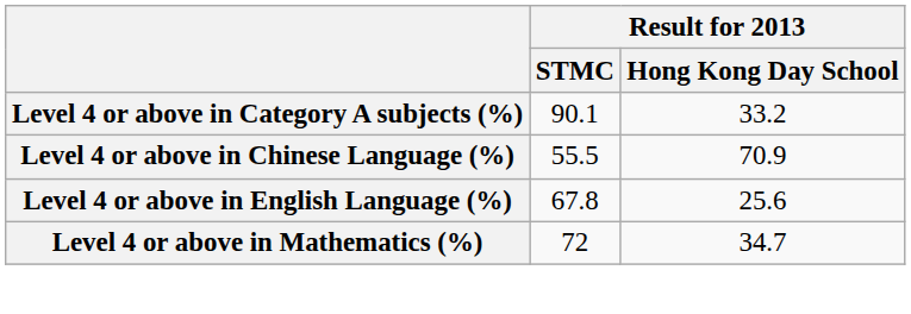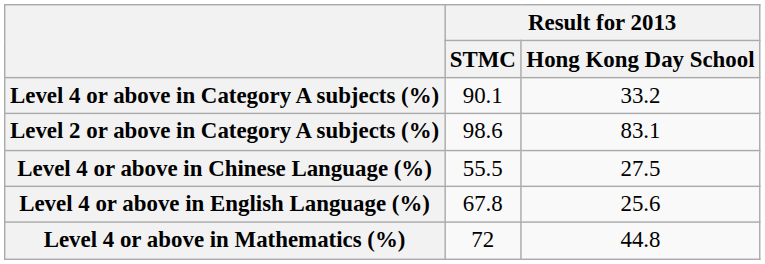 <table class="wikitable" style="text-align:center">
 <tr>
 <th rowspan="2"></th>
 <th colspan="2">Result for 2013</th>
 </tr>
 <tr>
 <th>STMC</th>
 <th>Hong Kong Day School</th>
 </tr>
 <tr>
 <th>Level 4 or above in Category A subjects (%)</th>
 <td>90.1</td>
 <td>33.2</td>
 </tr>
 <tr>
+<th>Level 2 or above in Category A subjects (%)</th>
+<td>98.6</td>
+<td>83.1</td>
+</tr>
+<tr>
 <th>Level 4 or above in Chinese Language (%)</th>
 <td>55.5</td>
-<td>70.9</td>
+<td>27.5</td>
 </tr>
 <tr>
 <th>Level 4 or above in English Language (%)</th>
 <td>67.8</td>
 <td>25.6</td>
 </tr>
 <tr>
 <th>Level 4 or above in Mathematics (%)</th>
 <td>72</td>
-<td>34.7</td>
+<td>44.8</td>
 </tr>
 </table>
